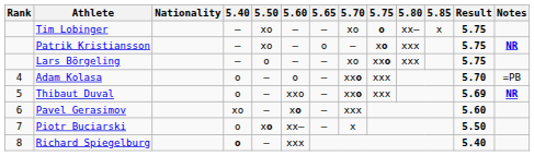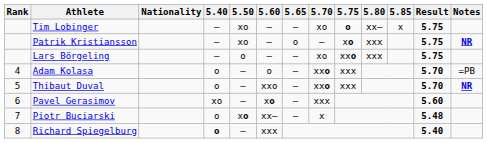 <table class="wikitable sortable" style="text-align:center">
 <tr>
 <th>Rank</th>
 <th>Athlete</th>
 <th>Nationality</th>
 <th>5.40</th>
 <th>5.50</th>
 <th>5.60</th>
 <th>5.65</th>
 <th>5.70</th>
 <th>5.75</th>
 <th>5.80</th>
 <th>5.85</th>
 <th>Result</th>
 <th>Notes</th>
 </tr>
 <tr>
 <td></td>
 <td align="left"><a href='#'>Tim Lobinger</a></td>
 <td align=left></td>
 <td>–</td>
 <td>xo</td>
 <td>–</td>
 <td>–</td>
 <td>xo</td>
 <td><strong>o</strong></td>
 <td>xx–</td>
 <td>x</td>
 <td><strong>5.75</strong></td>
 <td></td>
 </tr>
 <tr>
 <td></td>
 <td align="left"><a href='#'>Patrik Kristiansson</a></td>
 <td align=left></td>
 <td>–</td>
 <td>xo</td>
 <td>–</td>
 <td>o</td>
 <td>–</td>
 <td>x<strong>o</strong></td>
 <td>xxx</td>
 <td></td>
 <td><strong>5.75</strong></td>
 <td><strong><a href='#'>NR</a></strong></td>
 </tr>
 <tr>
 <td></td>
 <td align="left"><a href='#'>Lars Börgeling</a></td>
 <td align=left></td>
 <td>–</td>
 <td>o</td>
 <td>–</td>
 <td>–</td>
 <td>xo</td>
 <td>xx<strong>o</strong></td>
 <td>xxx</td>
 <td></td>
 <td><strong>5.75</strong></td>
 <td></td>
 </tr>
 <tr>
 <td>4</td>
 <td align="left"><a href='#'>Adam Kolasa</a></td>
 <td align=left></td>
 <td>o</td>
 <td>–</td>
 <td>o</td>
 <td>–</td>
 <td>xx<strong>o</strong></td>
 <td>xxx</td>
 <td colspan=2></td>
 <td><strong>5.70</strong></td>
 <td>=PB</td>
 </tr>
 <tr>
 <td>5</td>
 <td align="left"><a href='#'>Thibaut Duval</a></td>
 <td align=left></td>
 <td>o</td>
 <td>–</td>
 <td>xxo</td>
 <td>–</td>
 <td>xx<strong>o</strong></td>
 <td>xxx</td>
 <td colspan=2></td>
-<td><strong>5.69</strong></td>
+<td><strong>5.70</strong></td>
 <td><strong><a href='#'>NR</a></strong></td>
 </tr>
 <tr>
 <td>6</td>
 <td align="left"><a href='#'>Pavel Gerasimov</a></td>
 <td align=left></td>
 <td>xo</td>
 <td>–</td>
 <td>x<strong>o</strong></td>
 <td>–</td>
 <td>xxx</td>
 <td colspan=3></td>
 <td><strong>5.60</strong></td>
 <td></td>
 </tr>
 <tr>
 <td>7</td>
 <td align="left"><a href='#'>Piotr Buciarski</a></td>
 <td align=left></td>
 <td>o</td>
 <td>x<strong>o</strong></td>
 <td>xx–</td>
 <td>–</td>
 <td>x</td>
 <td colspan=3></td>
-<td><strong>5.50</strong></td>
+<td><strong>5.48</strong></td>
 <td></td>
 </tr>
 <tr>
 <td>8</td>
 <td align="left"><a href='#'>Richard Spiegelburg</a></td>
 <td align=left></td>
 <td><strong>o</strong></td>
 <td>–</td>
 <td>xxx</td>
 <td colspan=5></td>
 <td><strong>5.40</strong></td>
 <td></td>
 </tr>
 </table>
